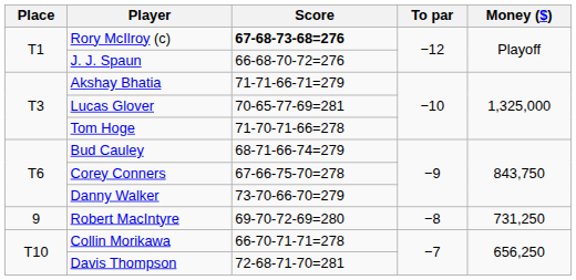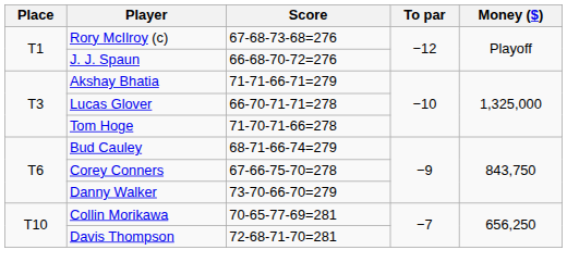 <table class="wikitable" style="width:40em;margin-bottom:0;">
 <tr>
 <th>Place</th>
 <th>Player</th>
 <th>Score</th>
 <th>To par</th>
 <th>Money (<a href='#'>$</a>)</th>
 </tr>
 <tr>
 <td rowspan=2 align=center>T1</td>
 <td> <a href='#'>Rory McIlroy</a> (c)</td>
-<td><strong>67-68-73-68=276</strong></td>
+<td>67-68-73-68=276</td>
 <td rowspan=2 align=center>−12</td>
 <td rowspan=2 align=center>Playoff</td>
 </tr>
 <tr>
 <td> <a href='#'>J. J. Spaun</a></td>
 <td>66-68-70-72=276</td>
 </tr>
 <tr>
 <td rowspan=3 align=center>T3</td>
 <td> <a href='#'>Akshay Bhatia</a></td>
 <td>71-71-66-71=279</td>
 <td rowspan=3 align=center>−10</td>
 <td rowspan=3 align=center>1,325,000</td>
 </tr>
 <tr>
 <td> <a href='#'>Lucas Glover</a></td>
-<td>70-65-77-69=281</td>
+<td>66-70-71-71=278</td>
 </tr>
 <tr>
 <td> <a href='#'>Tom Hoge</a></td>
 <td>71-70-71-66=278</td>
 </tr>
 <tr>
 <td rowspan=3 align=center>T6</td>
 <td> <a href='#'>Bud Cauley</a></td>
 <td>68-71-66-74=279</td>
 <td rowspan=3 align=center>−9</td>
 <td rowspan=3 align=center>843,750</td>
 </tr>
 <tr>
 <td> <a href='#'>Corey Conners</a></td>
 <td>67-66-75-70=278</td>
 </tr>
 <tr>
 <td> <a href='#'>Danny Walker</a></td>
 <td>73-70-66-70=279</td>
 </tr>
 <tr>
-<td align=center>9</td>
-<td> <a href='#'>Robert MacIntyre</a></td>
-<td>69-70-72-69=280</td>
-<td align=center>−8</td>
-<td align=center>731,250</td>
-</tr>
-<tr>
 <td rowspan=2 align=center>T10</td>
 <td> <a href='#'>Collin Morikawa</a></td>
-<td>66-70-71-71=278</td>
+<td>70-65-77-69=281</td>
 <td rowspan=2 align=center>−7</td>
 <td rowspan=2 align=center>656,250</td>
 </tr>
 <tr>
 <td> <a href='#'>Davis Thompson</a></td>
 <td>72-68-71-70=281</td>
 </tr>
 </table>
